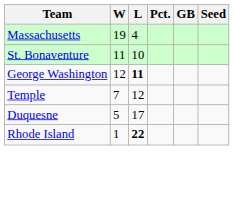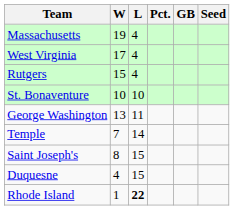 <table class=wikitable>
 <tr>
 <th>Team</th>
 <th>W</th>
 <th>L</th>
 <th>Pct.</th>
 <th>GB</th>
 <th>Seed</th>
 </tr>
 <tr bgcolor=#ccffcc>
 <td><a href='#'>Massachusetts</a></td>
 <td>19</td>
 <td>4</td>
 <td></td>
 <td></td>
 <td></td>
 </tr>
 <tr bgcolor=#ccffcc>
+<td><a href='#'>West Virginia</a></td>
+<td>17</td>
+<td>4</td>
+<td></td>
+<td></td>
+<td></td>
+</tr>
+<tr bgcolor=#ccffcc>
+<td><a href='#'>Rutgers</a></td>
+<td>15</td>
+<td>4</td>
+<td></td>
+<td></td>
+<td></td>
+</tr>
+<tr bgcolor=#ccffcc>
 <td><a href='#'>St. Bonaventure</a></td>
-<td>11</td>
+<td>10</td>
 <td>10</td>
 <td></td>
 <td></td>
 <td></td>
 </tr>
 <tr>
 <td><a href='#'>George Washington</a></td>
-<td>12</td>
-<td><strong>11</strong></td>
+<td>13</td>
+<td>11</td>
 <td></td>
 <td></td>
 <td></td>
 </tr>
 <tr>
 <td><a href='#'>Temple</a></td>
 <td>7</td>
-<td>12</td>
+<td>14</td>
+<td></td>
+<td></td>
+<td></td>
+</tr>
+<tr>
+<td><a href='#'>Saint Joseph's</a></td>
+<td>8</td>
+<td>15</td>
 <td></td>
 <td></td>
 <td></td>
 </tr>
 <tr>
 <td><a href='#'>Duquesne</a></td>
-<td>5</td>
-<td>17</td>
+<td>4</td>
+<td>15</td>
 <td></td>
 <td></td>
 <td></td>
 </tr>
 <tr>
 <td><a href='#'>Rhode Island</a></td>
 <td>1</td>
 <td><strong>22</strong></td>
 <td></td>
 <td></td>
 <td></td>
 </tr>
 </table>
